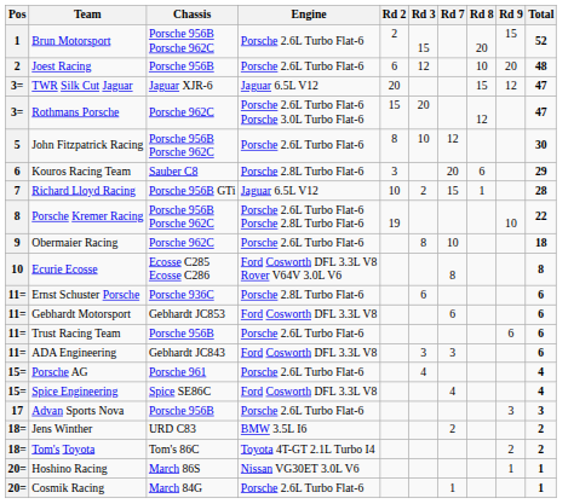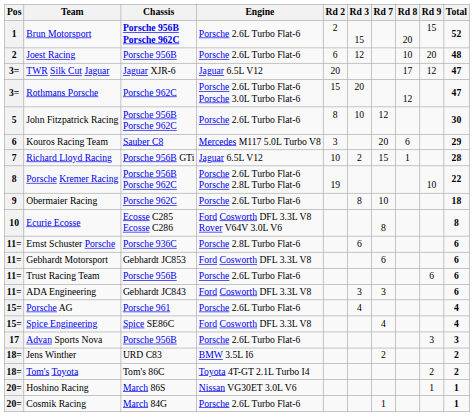 <table class="wikitable" style="font-size: 90%;">
 <tr>
 <th>Pos</th>
 <th>Team</th>
 <th>Chassis</th>
 <th>Engine</th>
 <th>Rd 2</th>
 <th>Rd 3</th>
 <th>Rd 7</th>
 <th>Rd 8</th>
 <th>Rd 9</th>
 <th>Total</th>
 </tr>
 <tr>
 <th>1</th>
 <td> <a href='#'>Brun Motorsport</a></td>
-<td><a href='#'>Porsche 956B</a><br><a href='#'>Porsche 962C</a></td>
+<td><strong><a href='#'>Porsche 956B</a><br><a href='#'>Porsche 962C</a></strong></td>
 <td><a href='#'>Porsche</a> 2.6L Turbo Flat-6</td>
 <td align=center>2<br><br></td>
 <td align=center><br>15</td>
 <td></td>
 <td align=center><br>20</td>
 <td align=center>15<br><br></td>
 <td align=center><strong>52</strong></td>
 </tr>
 <tr>
 <th>2</th>
 <td> <a href='#'>Joest Racing</a></td>
 <td><a href='#'>Porsche 956B</a></td>
 <td><a href='#'>Porsche</a> 2.6L Turbo Flat-6</td>
 <td align=center>6</td>
 <td align=center>12</td>
 <td></td>
 <td align=center>10</td>
 <td align=center>20</td>
 <td align=center><strong>48</strong></td>
 </tr>
 <tr>
 <th>3=</th>
 <td> <a href='#'>TWR</a> <a href='#'>Silk Cut</a> <a href='#'>Jaguar</a></td>
 <td><a href='#'>Jaguar</a> XJR-6</td>
 <td><a href='#'>Jaguar</a> 6.5L V12</td>
 <td align=center>20</td>
 <td></td>
 <td></td>
-<td align=center>15</td>
+<td align=center>17</td>
 <td align=center>12</td>
 <td align=center><strong>47</strong></td>
 </tr>
 <tr>
 <th>3=</th>
 <td> <a href='#'>Rothmans Porsche</a></td>
 <td><a href='#'>Porsche 962C</a></td>
 <td><a href='#'>Porsche</a> 2.6L Turbo Flat-6<br><a href='#'>Porsche</a> 3.0L Turbo Flat-6</td>
 <td align=center>15<br><br></td>
 <td align=center>20<br><br></td>
 <td></td>
 <td align=center><br>12</td>
 <td></td>
 <td align=center><strong>47</strong></td>
 </tr>
 <tr>
 <th>5</th>
 <td> John Fitzpatrick Racing</td>
 <td><a href='#'>Porsche 956B</a><br><a href='#'>Porsche 962C</a></td>
 <td><a href='#'>Porsche</a> 2.6L Turbo Flat-6</td>
 <td align=center>8<br> </td>
 <td align=center>10<br> </td>
 <td align=center>12<br> </td>
 <td></td>
 <td></td>
 <td align=center><strong>30</strong></td>
 </tr>
 <tr>
 <th>6</th>
 <td> Kouros Racing Team</td>
 <td><a href='#'>Sauber C8</a></td>
-<td><a href='#'>Porsche</a> 2.8L Turbo Flat-6</td>
+<td><a href='#'>Mercedes</a> M117 5.0L Turbo V8</td>
 <td align=center>3</td>
 <td></td>
 <td align=center>20</td>
 <td align=center>6</td>
 <td></td>
 <td align=center><strong>29</strong></td>
 </tr>
 <tr>
 <th>7</th>
 <td> <a href='#'>Richard Lloyd Racing</a></td>
 <td><a href='#'>Porsche 956B</a> GTi</td>
 <td><a href='#'>Jaguar</a> 6.5L V12</td>
 <td align=center>10</td>
 <td align=center>2</td>
 <td align=center>15</td>
 <td align=center>1</td>
 <td></td>
 <td align=center><strong>28</strong></td>
 </tr>
 <tr>
 <th>8</th>
 <td> <a href='#'>Porsche</a> <a href='#'>Kremer Racing</a></td>
 <td><a href='#'>Porsche 956B</a><br><a href='#'>Porsche 962C</a></td>
 <td><a href='#'>Porsche</a> 2.6L Turbo Flat-6<br><a href='#'>Porsche</a> 2.8L Turbo Flat-6</td>
 <td align=center><br>19</td>
 <td></td>
 <td></td>
 <td></td>
 <td align=center><br>10</td>
 <td align=center><strong>22</strong></td>
 </tr>
 <tr>
 <th>9</th>
 <td> Obermaier Racing</td>
 <td><a href='#'>Porsche 962C</a></td>
 <td><a href='#'>Porsche</a> 2.6L Turbo Flat-6</td>
 <td></td>
 <td align=center>8</td>
 <td align=center>10</td>
 <td></td>
 <td></td>
 <td align=center><strong>18</strong></td>
 </tr>
 <tr>
 <th>10</th>
 <td> <a href='#'>Ecurie Ecosse</a></td>
 <td><a href='#'>Ecosse</a> C285<br><a href='#'>Ecosse</a> C286</td>
 <td><a href='#'>Ford</a> <a href='#'>Cosworth</a> DFL 3.3L V8<br><a href='#'>Rover</a> V64V 3.0L V6</td>
 <td></td>
 <td></td>
 <td align=center><br>8</td>
 <td></td>
 <td></td>
 <td align=center><strong>8</strong></td>
 </tr>
 <tr>
 <th>11=</th>
 <td> Ernst Schuster <a href='#'>Porsche</a></td>
 <td><a href='#'>Porsche 936C</a></td>
 <td><a href='#'>Porsche</a> 2.8L Turbo Flat-6</td>
 <td></td>
 <td align=center>6</td>
 <td></td>
 <td></td>
 <td></td>
 <td align=center><strong>6</strong></td>
 </tr>
 <tr>
 <th>11=</th>
 <td> Gebhardt Motorsport</td>
 <td>Gebhardt JC853</td>
 <td><a href='#'>Ford</a> <a href='#'>Cosworth</a> DFL 3.3L V8</td>
 <td></td>
 <td></td>
 <td align=center>6</td>
 <td></td>
 <td></td>
 <td align=center><strong>6</strong></td>
 </tr>
 <tr>
 <th>11=</th>
 <td> Trust Racing Team</td>
 <td><a href='#'>Porsche 956B</a></td>
 <td><a href='#'>Porsche</a> 2.6L Turbo Flat-6</td>
 <td></td>
 <td></td>
 <td></td>
 <td></td>
 <td align=center>6</td>
 <td align=center><strong>6</strong></td>
 </tr>
 <tr>
 <th>11=</th>
 <td> ADA Engineering</td>
 <td>Gebhardt JC843</td>
 <td><a href='#'>Ford</a> <a href='#'>Cosworth</a> DFL 3.3L V8</td>
 <td></td>
 <td align=center>3</td>
 <td align=center>3</td>
 <td></td>
 <td></td>
 <td align=center><strong>6</strong></td>
 </tr>
 <tr>
 <th>15=</th>
 <td> <a href='#'>Porsche</a> AG</td>
 <td><a href='#'>Porsche 961</a></td>
 <td><a href='#'>Porsche</a> 2.6L Turbo Flat-6</td>
 <td></td>
 <td align=center>4</td>
 <td></td>
 <td></td>
 <td></td>
 <td align=center><strong>4</strong></td>
 </tr>
 <tr>
 <th>15=</th>
 <td> <a href='#'>Spice Engineering</a></td>
 <td><a href='#'>Spice</a> SE86C</td>
 <td><a href='#'>Ford</a> <a href='#'>Cosworth</a> DFL 3.3L V8</td>
 <td></td>
 <td></td>
 <td align=center>4</td>
 <td></td>
 <td></td>
 <td align=center><strong>4</strong></td>
 </tr>
 <tr>
 <th>17</th>
 <td> <a href='#'>Advan</a> Sports Nova</td>
 <td><a href='#'>Porsche 956B</a></td>
 <td><a href='#'>Porsche</a> 2.6L Turbo Flat-6</td>
 <td></td>
 <td></td>
 <td></td>
 <td></td>
 <td align=center>3</td>
 <td align=center><strong>3</strong></td>
 </tr>
 <tr>
 <th>18=</th>
 <td> Jens Winther</td>
 <td>URD C83</td>
 <td><a href='#'>BMW</a> 3.5L I6</td>
 <td></td>
 <td></td>
 <td align=center>2</td>
 <td></td>
 <td></td>
 <td align=center><strong>2</strong></td>
 </tr>
 <tr>
 <th>18=</th>
 <td> <a href='#'>Tom's</a> <a href='#'>Toyota</a></td>
 <td>Tom's 86C</td>
 <td><a href='#'>Toyota</a> 4T-GT 2.1L Turbo I4</td>
 <td></td>
 <td></td>
 <td></td>
 <td></td>
 <td align=center>2</td>
 <td align=center><strong>2</strong></td>
 </tr>
 <tr>
 <th>20=</th>
 <td> Hoshino Racing</td>
 <td><a href='#'>March</a> 86S</td>
 <td><a href='#'>Nissan</a> VG30ET 3.0L V6</td>
 <td></td>
 <td></td>
 <td></td>
 <td></td>
 <td align=center>1</td>
 <td align=center><strong>1</strong></td>
 </tr>
 <tr>
 <th>20=</th>
 <td> Cosmik Racing</td>
 <td><a href='#'>March</a> 84G</td>
 <td><a href='#'>Porsche</a> 2.6L Turbo Flat-6</td>
 <td></td>
 <td></td>
 <td align=center>1</td>
 <td></td>
 <td></td>
 <td align=center><strong>1</strong></td>
 </tr>
 </table>
